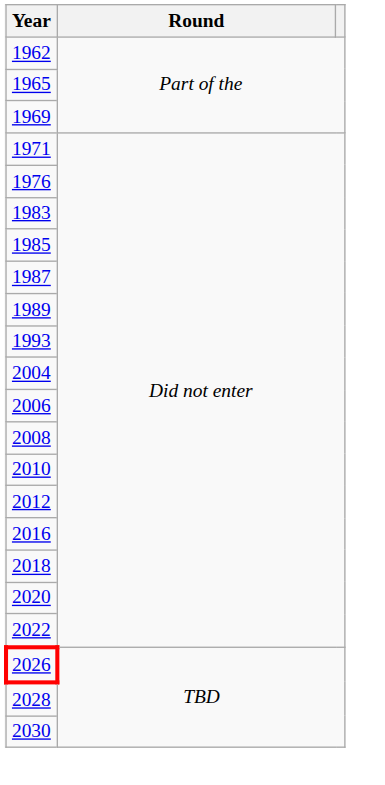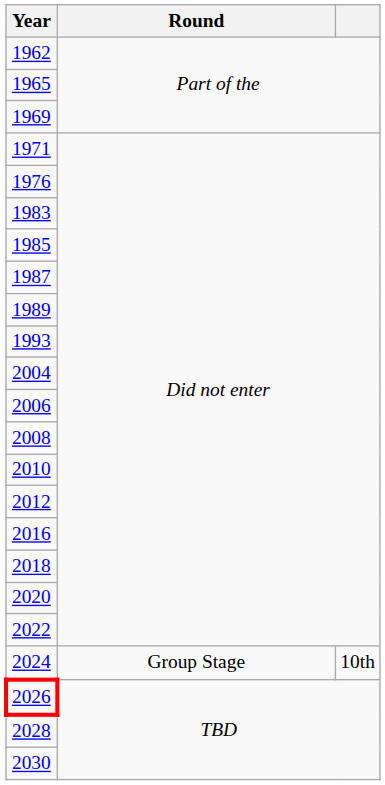 <table class="wikitable" style="text-align: center; font-size:90%">
 <tr>
 <th>Year</th>
 <th style="width:200px">Round</th>
 <th></th>
 </tr>
 <tr>
 <td><a href='#'>1962</a></td>
 <td colspan="2" rowspan="3"><em>Part of the </em></td>
 </tr>
 <tr>
 <td><a href='#'>1965</a></td>
 </tr>
 <tr>
 <td><a href='#'>1969</a></td>
 </tr>
 <tr>
 <td><a href='#'>1971</a></td>
 <td colspan="2" rowspan="16"><em>Did not enter</em></td>
 </tr>
 <tr>
 <td><a href='#'>1976</a></td>
 </tr>
 <tr>
 <td><a href='#'>1983</a></td>
 </tr>
 <tr>
 <td><a href='#'>1985</a></td>
 </tr>
 <tr>
 <td><a href='#'>1987</a></td>
 </tr>
 <tr>
 <td><a href='#'>1989</a></td>
 </tr>
 <tr>
 <td><a href='#'>1993</a></td>
 </tr>
 <tr>
 <td><a href='#'>2004</a></td>
 </tr>
 <tr>
 <td><a href='#'>2006</a></td>
 </tr>
 <tr>
 <td><a href='#'>2008</a></td>
 </tr>
 <tr>
 <td><a href='#'>2010</a></td>
 </tr>
 <tr>
 <td><a href='#'>2012</a></td>
 </tr>
 <tr>
 <td><a href='#'>2016</a></td>
 </tr>
 <tr>
 <td><a href='#'>2018</a></td>
 </tr>
 <tr>
 <td><a href='#'>2020</a></td>
 </tr>
 <tr>
 <td><a href='#'>2022</a></td>
 </tr>
 <tr>
+<td><a href='#'>2024</a></td>
+<td>Group Stage</td>
+<td>10th</td>
+</tr>
+<tr>
 <td style="border: 3px solid red"><a href='#'>2026</a></td>
 <td colspan="2" rowspan="3"><em>TBD</em></td>
 </tr>
 <tr>
 <td><a href='#'>2028</a></td>
 </tr>
 <tr>
 <td><a href='#'>2030</a></td>
 </tr>
 </table>
